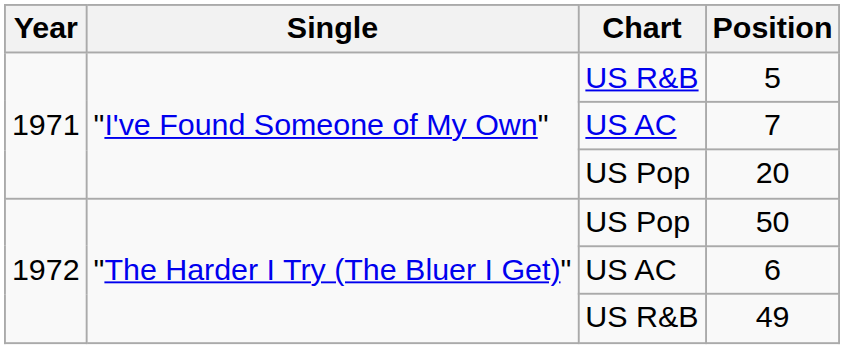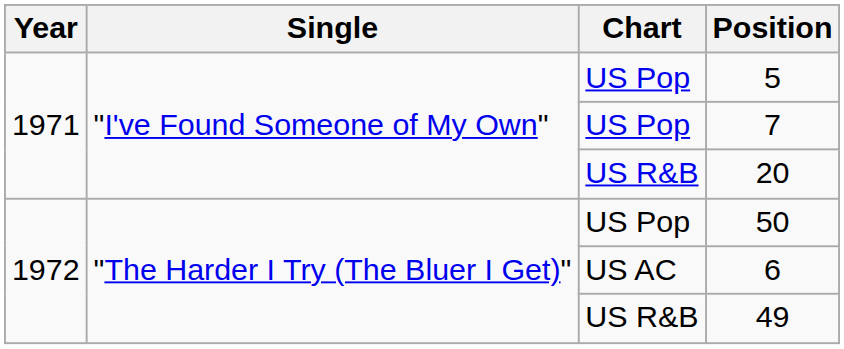 <table class="wikitable">
 <tr>
 <th>Year</th>
 <th>Single</th>
 <th>Chart</th>
 <th>Position</th>
 </tr>
 <tr>
 <td rowspan="3">1971</td>
 <td rowspan="3">"<a href='#'>I've Found Someone of My Own</a>"</td>
-<td rowspan="1"><a href='#'>US R&B</a></td>
+<td rowspan="1"><a href='#'>US Pop</a></td>
 <td align="center">5</td>
 </tr>
 <tr>
-<td rowspan="1"><a href='#'>US AC</a></td>
+<td rowspan="1"><a href='#'>US Pop</a></td>
 <td align="center">7</td>
 </tr>
 <tr>
-<td rowspan="1">US Pop</td>
+<td rowspan="1"><a href='#'>US R&B</a></td>
 <td align="center">20</td>
 </tr>
 <tr>
 <td rowspan="3">1972</td>
 <td rowspan="3">"<a href='#'>The Harder I Try (The Bluer I Get)</a>"</td>
 <td rowspan="1">US Pop</td>
 <td align="center">50</td>
 </tr>
 <tr>
 <td rowspan="1">US AC</td>
 <td align="center">6</td>
 </tr>
 <tr>
 <td rowspan="1">US R&B</td>
 <td align="center">49</td>
 </tr>
 </table>
